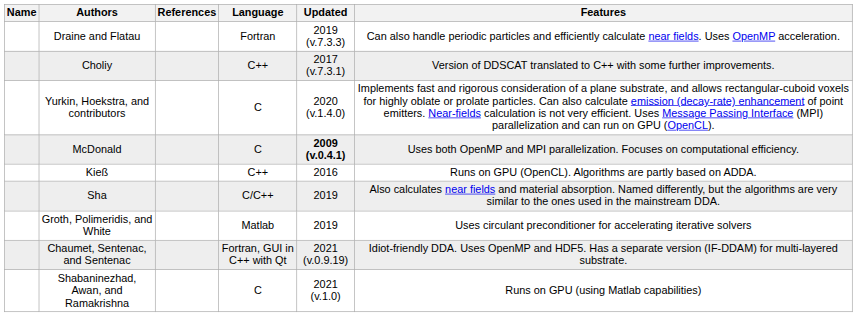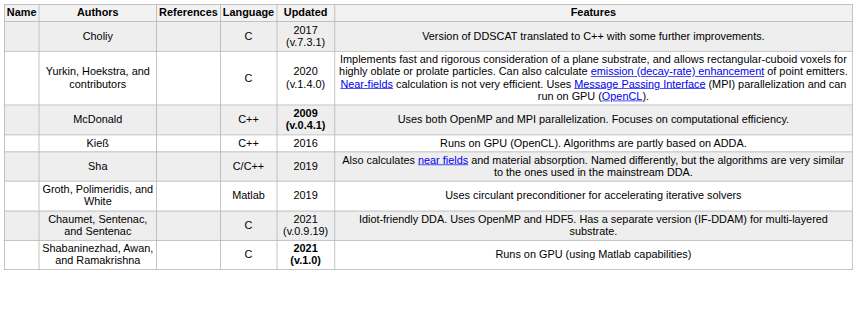 <table class="wikitable" style="text-align:center;">
 <tr style="background-color: #efefef; font-weight: bold;">
 <th>Name</th>
 <th>Authors</th>
 <th>References</th>
 <th>Language</th>
 <th>Updated</th>
 <th>Features</th>
 </tr>
 <tr>
-<td style="background-color: #ffffff;"></td>
-<td style="background-color: #ffffff;">Draine and Flatau</td>
-<td style="background-color: #ffffff;"></td>
-<td style="background-color: #ffffff;">Fortran</td>
-<td style="background-color: #ffffff;">2019 (v.7.3.3)</td>
-<td style="background-color: #ffffff;">Can also handle periodic particles and efficiently calculate <a href='#'>near fields</a>. Uses <a href='#'>OpenMP</a> acceleration.</td>
-</tr>
-<tr>
 <td style="background-color: #eeeeee;"></td>
 <td style="background-color: #eeeeee;">Choliy</td>
 <td style="background-color: #eeeeee;"></td>
-<td style="background-color: #eeeeee;">C++</td>
+<td style="background-color: #eeeeee;">C</td>
 <td style="background-color: #eeeeee;">2017 (v.7.3.1)</td>
 <td style="background-color: #eeeeee;">Version of DDSCAT translated to C++ with some further improvements.</td>
 </tr>
 <tr>
 <td style="background-color: #ffffff;"></td>
 <td style="background-color: #ffffff;">Yurkin, Hoekstra, and contributors</td>
 <td style="background-color: #ffffff;"></td>
 <td style="background-color: #ffffff;">C</td>
 <td style="background-color: #ffffff;">2020 (v.1.4.0)</td>
 <td style="background-color: #ffffff;">Implements fast and rigorous consideration of a plane substrate, and allows rectangular-cuboid voxels for highly oblate or prolate particles. Can also calculate <a href='#'>emission (decay-rate) enhancement</a> of point emitters. <a href='#'>Near-fields</a> calculation is not very efficient. Uses <a href='#'>Message Passing Interface</a> (MPI) parallelization and can run on GPU (<a href='#'>OpenCL</a>).</td>
 </tr>
 <tr>
 <td style="background-color: #eeeeee;"></td>
 <td style="background-color: #eeeeee;">McDonald</td>
 <td style="background-color: #eeeeee;"></td>
-<td style="background-color: #eeeeee;">C</td>
+<td style="background-color: #eeeeee;">C++</td>
 <td style="background-color: #eeeeee;"><strong>2009 (v.0.4.1)</strong></td>
 <td style="background-color: #eeeeee;">Uses both OpenMP and MPI parallelization. Focuses on computational efficiency.</td>
 </tr>
 <tr>
 <td style="background-color: #ffffff;"></td>
 <td style="background-color: #ffffff;">Kieß</td>
 <td style="background-color: #ffffff;"></td>
 <td style="background-color: #ffffff;">C++</td>
 <td style="background-color: #ffffff;">2016</td>
 <td style="background-color: #ffffff;">Runs on GPU (OpenCL). Algorithms are partly based on ADDA.</td>
 </tr>
 <tr>
 <td style="background-color: #eeeeee;"></td>
 <td style="background-color: #eeeeee;">Sha</td>
 <td style="background-color: #eeeeee;"></td>
 <td style="background-color: #eeeeee;">C/C++</td>
 <td style="background-color: #eeeeee;">2019</td>
 <td style="background-color: #eeeeee;">Also calculates <a href='#'>near fields</a> and material absorption. Named differently, but the algorithms are very similar to the ones used in the mainstream DDA.</td>
 </tr>
 <tr>
 <td style="background-color: #ffffff;"></td>
 <td style="background-color: #ffffff;">Groth, Polimeridis, and White</td>
 <td style="background-color: #ffffff;"></td>
 <td style="background-color: #ffffff;">Matlab</td>
 <td style="background-color: #ffffff;">2019</td>
 <td style="background-color: #ffffff;">Uses circulant preconditioner for accelerating iterative solvers</td>
 </tr>
 <tr>
 <td style="background-color: #eeeeee;"></td>
 <td style="background-color: #eeeeee;">Chaumet, Sentenac, and Sentenac</td>
 <td style="background-color: #eeeeee;"></td>
-<td style="background-color: #eeeeee;">Fortran, GUI in C++ with Qt</td>
+<td style="background-color: #eeeeee;">C</td>
 <td style="background-color: #eeeeee;">2021 (v.0.9.19)</td>
 <td style="background-color: #eeeeee;">Idiot-friendly DDA. Uses OpenMP and HDF5. Has a separate version (IF-DDAM) for multi-layered substrate.</td>
 </tr>
 <tr>
 <td style="background-color: #ffffff;"></td>
 <td style="background-color: #ffffff;">Shabaninezhad, Awan, and Ramakrishna</td>
 <td style="background-color: #ffffff;"></td>
 <td style="background-color: #ffffff;">C</td>
-<td style="background-color: #ffffff;">2021 (v.1.0)</td>
+<td style="background-color: #ffffff;"><strong>2021 (v.1.0)</strong></td>
 <td style="background-color: #ffffff;">Runs on GPU (using Matlab capabilities)</td>
 </tr>
 </table>
